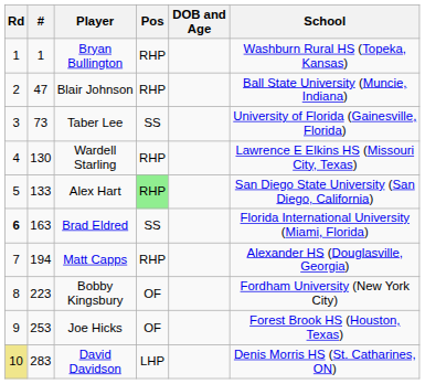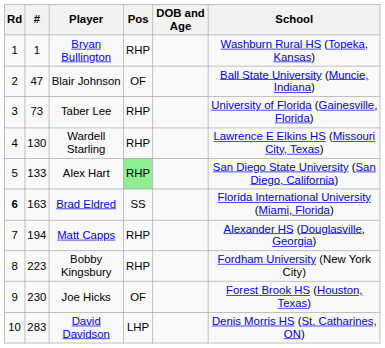 <table class="wikitable" style="text-align:center;" width="85%">
 <tr>
 <th>Rd</th>
 <th>#</th>
 <th>Player</th>
 <th>Pos</th>
 <th>DOB and Age</th>
 <th>School</th>
 </tr>
 <tr>
 <td>1</td>
 <td>1</td>
 <td><a href='#'>Bryan Bullington</a></td>
 <td>RHP</td>
 <td></td>
 <td><a href='#'>Washburn Rural HS</a> (<a href='#'>Topeka, Kansas</a>)</td>
 </tr>
 <tr>
 <td>2</td>
 <td>47</td>
 <td>Blair Johnson</td>
-<td>RHP</td>
+<td>OF</td>
 <td></td>
 <td><a href='#'>Ball State University</a> (<a href='#'>Muncie, Indiana</a>)</td>
 </tr>
 <tr>
 <td>3</td>
 <td>73</td>
 <td>Taber Lee</td>
-<td>SS</td>
+<td>RHP</td>
 <td></td>
 <td><a href='#'>University of Florida</a> (<a href='#'>Gainesville, Florida</a>)</td>
 </tr>
 <tr>
 <td>4</td>
 <td>130</td>
 <td>Wardell Starling</td>
 <td>RHP</td>
 <td></td>
 <td><a href='#'>Lawrence E Elkins HS</a> (<a href='#'>Missouri City, Texas</a>)</td>
 </tr>
 <tr>
 <td>5</td>
 <td>133</td>
 <td>Alex Hart</td>
 <td style="background: lightgreen;">RHP</td>
 <td></td>
 <td><a href='#'>San Diego State University</a> (<a href='#'>San Diego, California</a>)</td>
 </tr>
 <tr>
 <td><strong>6</strong></td>
 <td>163</td>
 <td><a href='#'>Brad Eldred</a></td>
 <td>SS</td>
 <td></td>
 <td><a href='#'>Florida International University</a> (<a href='#'>Miami, Florida</a>)</td>
 </tr>
 <tr>
 <td>7</td>
 <td>194</td>
 <td><a href='#'>Matt Capps</a></td>
 <td>RHP</td>
 <td></td>
 <td><a href='#'>Alexander HS</a> (<a href='#'>Douglasville, Georgia</a>)</td>
 </tr>
 <tr>
 <td>8</td>
 <td>223</td>
 <td>Bobby Kingsbury</td>
-<td>OF</td>
+<td>RHP</td>
 <td></td>
 <td><a href='#'>Fordham University</a> (New York City)</td>
 </tr>
 <tr>
 <td>9</td>
-<td>253</td>
+<td>230</td>
 <td>Joe Hicks</td>
 <td>OF</td>
 <td></td>
 <td><a href='#'>Forest Brook HS</a> (<a href='#'>Houston, Texas</a>)</td>
 </tr>
 <tr>
-<td style="background: khaki;">10</td>
+<td>10</td>
 <td>283</td>
 <td><a href='#'>David Davidson</a></td>
 <td>LHP</td>
 <td></td>
 <td><a href='#'>Denis Morris HS</a> (<a href='#'>St. Catharines, ON</a>)</td>
 </tr>
 </table>
